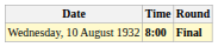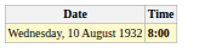 <table class="wikitable">
 <tr>
 <th>Date</th>
 <th>Time</th>
-<th>Round</th>
 </tr>
 <tr style=background:lemonchiffon>
 <td>Wednesday, 10 August 1932</td>
 <td><strong>8:00</strong></td>
-<td><strong>Final</strong></td>
 </tr>
 </table>
